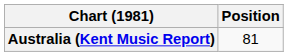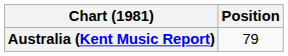 <table class="wikitable sortable plainrowheaders" style="text-align:center">
 <tr>
 <th>Chart (1981)</th>
 <th>Position</th>
 </tr>
 <tr>
 <th scope="row">Australia (<a href='#'>Kent Music Report</a>)</th>
-<td>81</td>
+<td>79</td>
 </tr>
 </table>
